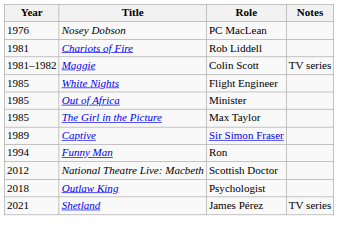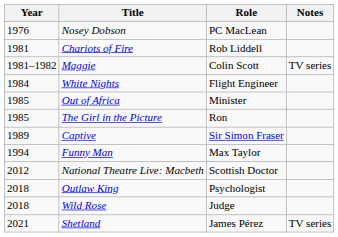 <table class="wikitable">
 <tr>
 <th>Year</th>
 <th>Title</th>
 <th>Role</th>
 <th>Notes</th>
 </tr>
 <tr>
 <td>1976</td>
 <td><em>Nosey Dobson</em></td>
 <td>PC MacLean</td>
 <td></td>
 </tr>
 <tr>
 <td>1981</td>
 <td><em><a href='#'>Chariots of Fire</a></em></td>
 <td>Rob Liddell</td>
 <td></td>
 </tr>
 <tr>
 <td>1981–1982</td>
 <td><em><a href='#'>Maggie</a></em></td>
 <td>Colin Scott</td>
 <td>TV series</td>
 </tr>
 <tr>
-<td>1985</td>
+<td>1984</td>
 <td><em><a href='#'>White Nights</a></em></td>
 <td>Flight Engineer</td>
 <td></td>
 </tr>
 <tr>
 <td>1985</td>
 <td><em><a href='#'>Out of Africa</a></em></td>
 <td>Minister</td>
 <td></td>
 </tr>
 <tr>
 <td>1985</td>
 <td><em><a href='#'>The Girl in the Picture</a></em></td>
-<td>Max Taylor</td>
+<td>Ron</td>
 <td></td>
 </tr>
 <tr>
 <td>1989</td>
 <td><em><a href='#'>Captive</a></em></td>
 <td><a href='#'>Sir Simon Fraser</a></td>
 <td></td>
 </tr>
 <tr>
 <td>1994</td>
 <td><em><a href='#'>Funny Man</a></em></td>
-<td>Ron</td>
+<td>Max Taylor</td>
 <td></td>
 </tr>
 <tr>
 <td>2012</td>
 <td><em>National Theatre Live: Macbeth</em></td>
 <td>Scottish Doctor</td>
 <td></td>
 </tr>
 <tr>
 <td>2018</td>
 <td><em><a href='#'>Outlaw King</a></em></td>
 <td>Psychologist</td>
 <td></td>
 </tr>
 <tr>
+<td>2018</td>
+<td><em><a href='#'>Wild Rose</a></em></td>
+<td>Judge</td>
+<td></td>
+</tr>
+<tr>
 <td>2021</td>
 <td><em><a href='#'>Shetland</a></em></td>
 <td>James Pérez</td>
 <td>TV series</td>
 </tr>
 </table>
